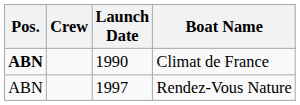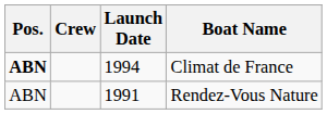 <table class="wikitable sortable">
 <tr>
 <th>Pos.</th>
 <th>Crew</th>
 <th>Launch<br>Date</th>
 <th>Boat Name</th>
 </tr>
 <tr>
 <td><strong>ABN</strong></td>
 <td><br></td>
-<td>1990</td>
+<td>1994</td>
 <td>Climat de France</td>
 </tr>
 <tr>
 <td>ABN</td>
 <td><br></td>
-<td>1997</td>
+<td>1991</td>
 <td>Rendez-Vous Nature</td>
 </tr>
 </table>
